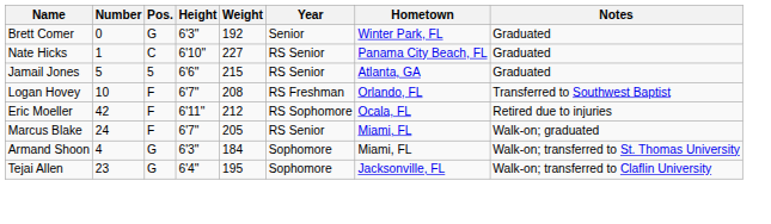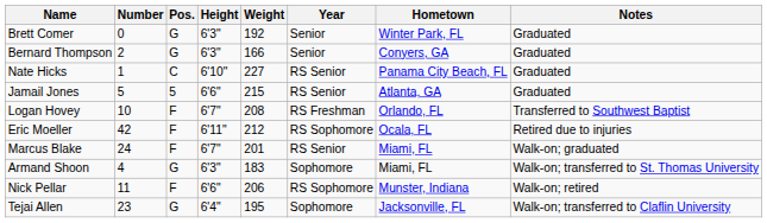 <table class="wikitable sortable" border="1">
 <tr>
 <th>Name</th>
 <th>Number</th>
 <th>Pos.</th>
 <th>Height</th>
 <th>Weight</th>
 <th>Year</th>
 <th>Hometown</th>
 <th class="unsortable">Notes</th>
 </tr>
 <tr>
 <td>Brett Comer</td>
 <td>0</td>
 <td>G</td>
 <td>6'3"</td>
 <td>192</td>
 <td>Senior</td>
 <td><a href='#'>Winter Park, FL</a></td>
+<td>Graduated</td>
+</tr>
+<tr>
+<td>Bernard Thompson</td>
+<td>2</td>
+<td>G</td>
+<td>6'3"</td>
+<td>166</td>
+<td>Senior</td>
+<td><a href='#'>Conyers, GA</a></td>
 <td>Graduated</td>
 </tr>
 <tr>
 <td>Nate Hicks</td>
 <td>1</td>
 <td>C</td>
 <td>6'10"</td>
 <td>227</td>
 <td>RS Senior</td>
 <td><a href='#'>Panama City Beach, FL</a></td>
 <td>Graduated</td>
 </tr>
 <tr>
 <td>Jamail Jones</td>
 <td>5</td>
 <td>5</td>
 <td>6'6"</td>
 <td>215</td>
 <td>RS Senior</td>
 <td><a href='#'>Atlanta, GA</a></td>
 <td>Graduated</td>
 </tr>
 <tr>
 <td>Logan Hovey</td>
 <td>10</td>
 <td>F</td>
 <td>6'7"</td>
 <td>208</td>
 <td>RS Freshman</td>
 <td><a href='#'>Orlando, FL</a></td>
 <td>Transferred to <a href='#'>Southwest Baptist</a></td>
 </tr>
 <tr>
 <td>Eric Moeller</td>
 <td>42</td>
 <td>F</td>
 <td>6'11"</td>
 <td>212</td>
 <td>RS Sophomore</td>
 <td><a href='#'>Ocala, FL</a></td>
 <td>Retired due to injuries </td>
 </tr>
 <tr>
 <td>Marcus Blake</td>
 <td>24</td>
 <td>F</td>
 <td>6'7"</td>
-<td>205</td>
+<td>201</td>
 <td>RS Senior</td>
 <td><a href='#'>Miami, FL</a></td>
 <td>Walk-on; graduated</td>
 </tr>
 <tr>
 <td>Armand Shoon</td>
 <td>4</td>
 <td>G</td>
 <td>6'3"</td>
-<td>184</td>
+<td>183</td>
 <td>Sophomore</td>
 <td>Miami, FL</td>
 <td>Walk-on; transferred to <a href='#'>St. Thomas University</a></td>
+</tr>
+<tr>
+<td>Nick Pellar</td>
+<td>11</td>
+<td>F</td>
+<td>6'6"</td>
+<td>206</td>
+<td>RS Sophomore</td>
+<td><a href='#'>Munster, Indiana</a></td>
+<td>Walk-on; retired </td>
 </tr>
 <tr>
 <td>Tejai Allen</td>
 <td>23</td>
 <td>G</td>
 <td>6'4"</td>
 <td>195</td>
 <td>Sophomore</td>
 <td><a href='#'>Jacksonville, FL</a></td>
 <td>Walk-on; transferred to <a href='#'>Claflin University</a></td>
 </tr>
 </table>
